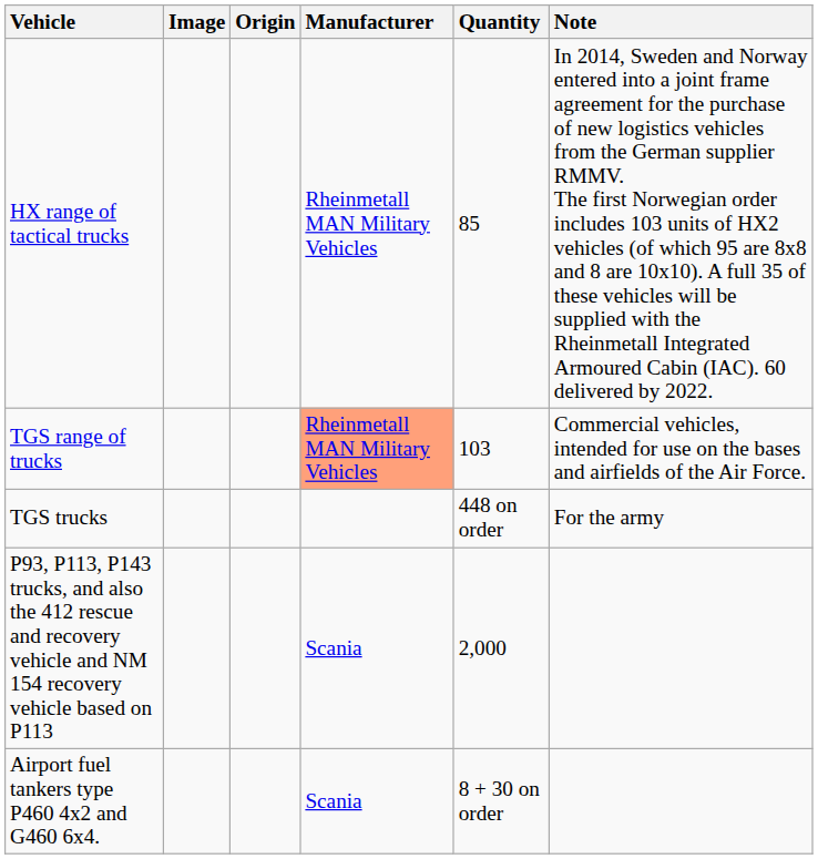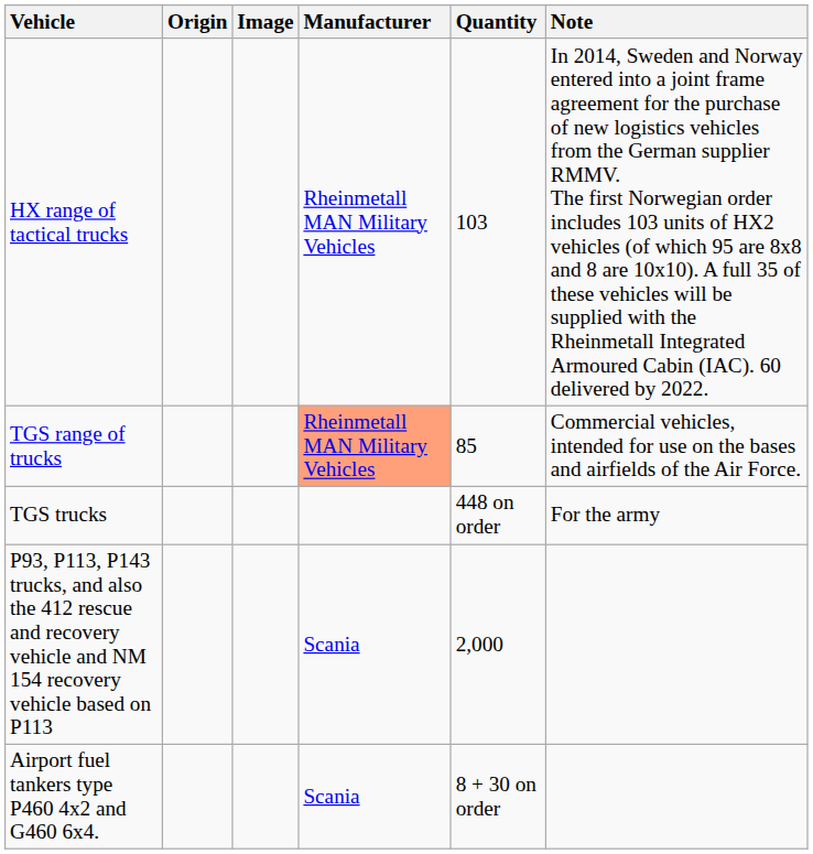 <table class="wikitable">
 <tr>
 <th style="text-align:left;">Vehicle</th>
+<th style="text-align:left;">Origin</th>
 <th>Image</th>
-<th style="text-align:left;">Origin</th>
 <th style="text-align:left;">Manufacturer</th>
 <th style="text-align:left;">Quantity</th>
 <th style="text-align:left;">Note</th>
 </tr>
 <tr>
 <td><a href='#'>HX range of tactical trucks</a></td>
+<td style="text-align:left;"></td>
 <td></td>
-<td style="text-align:left;"></td>
 <td style="text-align:left;"><a href='#'>Rheinmetall MAN Military Vehicles</a></td>
-<td>85 </td>
+<td>103</td>
 <td>In 2014,  Sweden and Norway entered into a joint frame agreement for the purchase of new logistics vehicles from the German supplier RMMV.<br>The first Norwegian order includes 103 units of HX2 vehicles (of which 95 are 8x8 and 8 are 10x10). A full 35 of these vehicles will be supplied with the Rheinmetall Integrated Armoured Cabin (IAC). 60 delivered by 2022.</td>
 </tr>
 <tr>
 <td><a href='#'>TGS range of trucks</a></td>
 <td></td>
 <td></td>
 <td style="background: lightsalmon;"><a href='#'>Rheinmetall MAN Military Vehicles</a></td>
-<td>103</td>
+<td>85 </td>
 <td>Commercial vehicles, intended for use on the bases and airfields of the Air Force.</td>
 </tr>
 <tr>
 <td>TGS trucks</td>
 <td></td>
 <td></td>
 <td></td>
 <td>448 on order</td>
 <td>For the army</td>
 </tr>
 <tr>
 <td>P93, P113, P143 trucks, and also the 412 rescue and recovery vehicle and NM 154 recovery vehicle based on P113</td>
+<td style="text-align:left;"></td>
 <td></td>
-<td style="text-align:left;"></td>
 <td style="text-align:left;"><a href='#'>Scania</a></td>
 <td>2,000</td>
 <td></td>
 </tr>
 <tr>
 <td>Airport fuel tankers type P460 4x2 and G460 6x4.</td>
 <td></td>
 <td></td>
 <td style="text-align:left;"><a href='#'>Scania</a></td>
 <td>8 + 30 on order </td>
 <td></td>
 </tr>
 </table>
